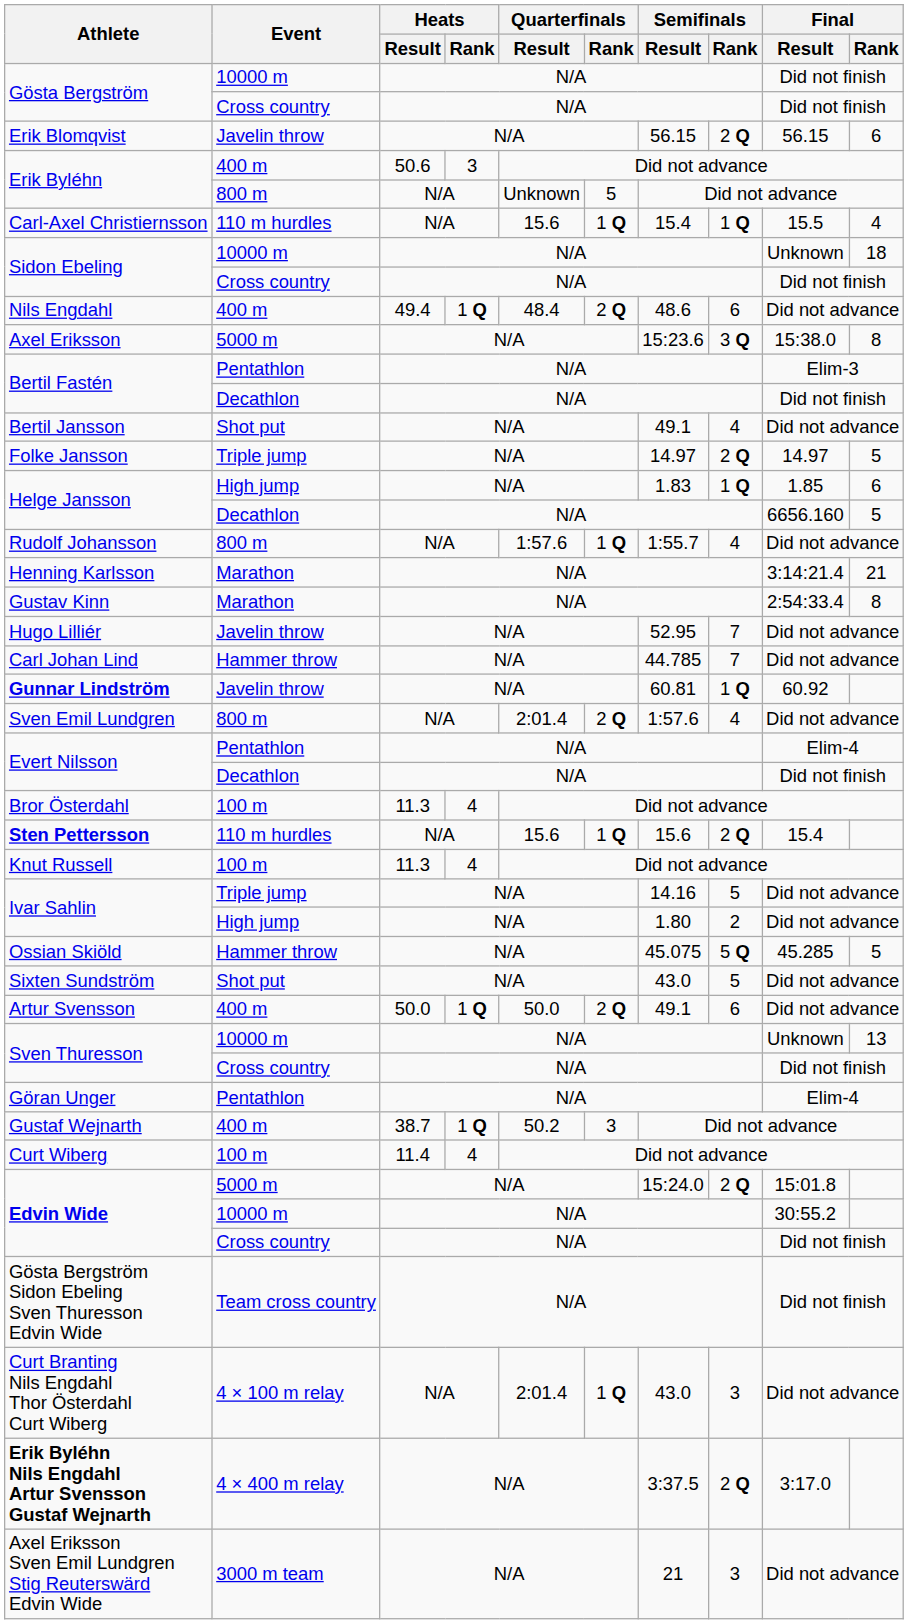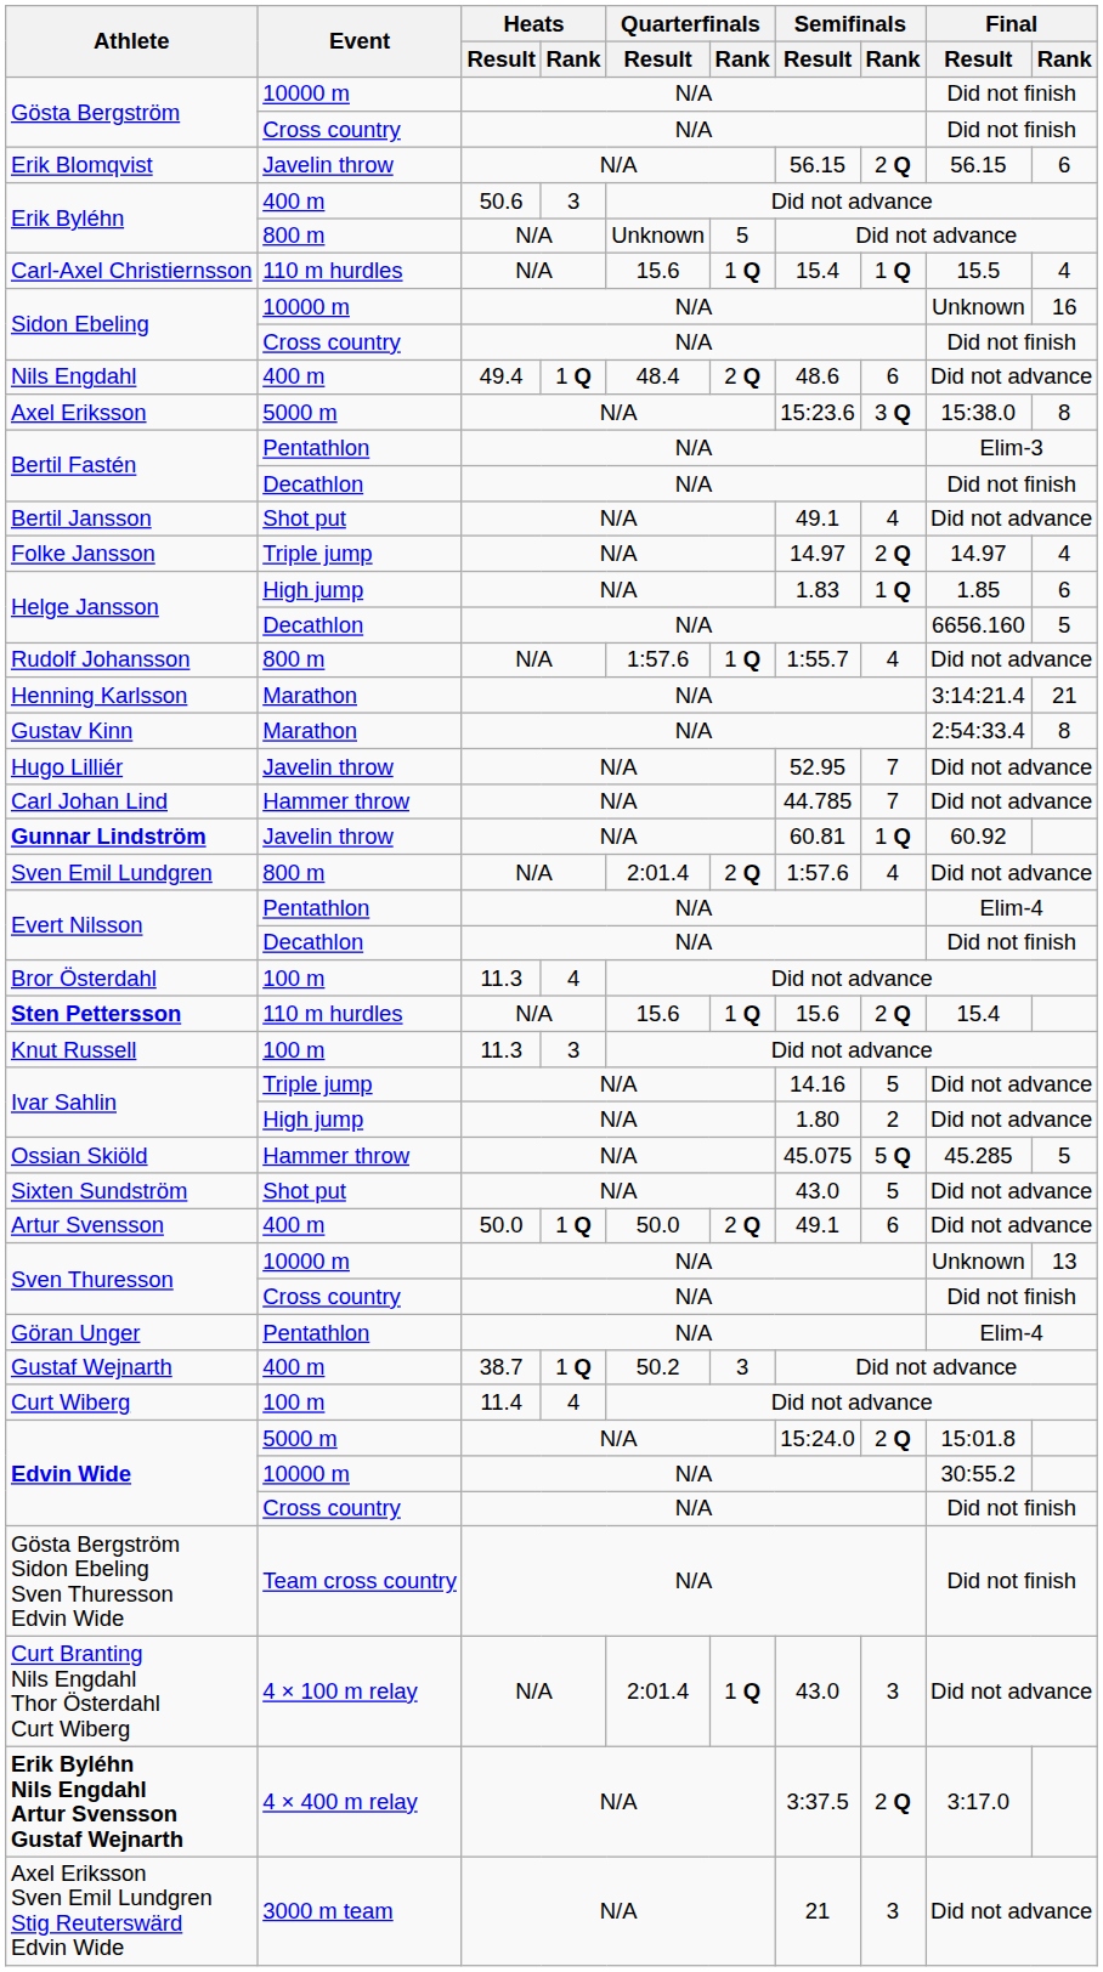 <table class=wikitable style="font-size:90%">
 <tr>
 <th rowspan=2>Athlete</th>
 <th rowspan=2>Event</th>
 <th colspan=2>Heats</th>
 <th colspan=2>Quarterfinals</th>
 <th colspan=2>Semifinals</th>
 <th colspan=2>Final</th>
 </tr>
 <tr>
 <th>Result</th>
 <th>Rank</th>
 <th>Result</th>
 <th>Rank</th>
 <th>Result</th>
 <th>Rank</th>
 <th>Result</th>
 <th>Rank</th>
 </tr>
 <tr>
 <td rowspan=2><a href='#'>Gösta Bergström</a></td>
 <td><a href='#'>10000 m</a></td>
 <td align=center colspan=6>N/A</td>
 <td align=center colspan=2>Did not finish</td>
 </tr>
 <tr>
 <td><a href='#'>Cross country</a></td>
 <td align=center colspan=6>N/A</td>
 <td align=center colspan=2>Did not finish</td>
 </tr>
 <tr>
 <td><a href='#'>Erik Blomqvist</a></td>
 <td><a href='#'>Javelin throw</a></td>
 <td align=center colspan=4>N/A</td>
 <td align=center>56.15</td>
 <td align=center>2 <strong>Q</strong></td>
 <td align=center>56.15</td>
 <td align=center>6</td>
 </tr>
 <tr>
 <td rowspan=2><a href='#'>Erik Byléhn</a></td>
 <td><a href='#'>400 m</a></td>
 <td align=center>50.6</td>
 <td align=center>3</td>
 <td align=center colspan=6>Did not advance</td>
 </tr>
 <tr>
 <td><a href='#'>800 m</a></td>
 <td align=center colspan=2>N/A</td>
 <td align=center>Unknown</td>
 <td align=center>5</td>
 <td align=center colspan=4>Did not advance</td>
 </tr>
 <tr>
 <td><a href='#'>Carl-Axel Christiernsson</a></td>
 <td><a href='#'>110 m hurdles</a></td>
 <td align=center colspan=2>N/A</td>
 <td align=center>15.6</td>
 <td align=center>1 <strong>Q</strong></td>
 <td align=center>15.4</td>
 <td align=center>1 <strong>Q</strong></td>
 <td align=center>15.5</td>
 <td align=center>4</td>
 </tr>
 <tr>
 <td rowspan=2><a href='#'>Sidon Ebeling</a></td>
 <td><a href='#'>10000 m</a></td>
 <td align=center colspan=6>N/A</td>
 <td align=center>Unknown</td>
-<td align=center>18</td>
+<td align=center>16</td>
 </tr>
 <tr>
 <td><a href='#'>Cross country</a></td>
 <td align=center colspan=6>N/A</td>
 <td align=center colspan=2>Did not finish</td>
 </tr>
 <tr>
 <td><a href='#'>Nils Engdahl</a></td>
 <td><a href='#'>400 m</a></td>
 <td align=center>49.4</td>
 <td align=center>1 <strong>Q</strong></td>
 <td align=center>48.4</td>
 <td align=center>2 <strong>Q</strong></td>
 <td align=center>48.6</td>
 <td align=center>6</td>
 <td align=center colspan=2>Did not advance</td>
 </tr>
 <tr>
 <td><a href='#'>Axel Eriksson</a></td>
 <td><a href='#'>5000 m</a></td>
 <td align=center colspan=4>N/A</td>
 <td align=center>15:23.6</td>
 <td align=center>3 <strong>Q</strong></td>
 <td align=center>15:38.0</td>
 <td align=center>8</td>
 </tr>
 <tr>
 <td rowspan=2><a href='#'>Bertil Fastén</a></td>
 <td><a href='#'>Pentathlon</a></td>
 <td align=center colspan=6>N/A</td>
 <td align=center colspan=2>Elim-3</td>
 </tr>
 <tr>
 <td><a href='#'>Decathlon</a></td>
 <td align=center colspan=6>N/A</td>
 <td align=center colspan=2>Did not finish</td>
 </tr>
 <tr>
 <td><a href='#'>Bertil Jansson</a></td>
 <td><a href='#'>Shot put</a></td>
 <td align=center colspan=4>N/A</td>
 <td align=center>49.1</td>
 <td align=center>4</td>
 <td align=center colspan=2>Did not advance</td>
 </tr>
 <tr>
 <td><a href='#'>Folke Jansson</a></td>
 <td><a href='#'>Triple jump</a></td>
 <td align=center colspan=4>N/A</td>
 <td align=center>14.97</td>
 <td align=center>2 <strong>Q</strong></td>
 <td align=center>14.97</td>
-<td align=center>5</td>
+<td align=center>4</td>
 </tr>
 <tr>
 <td rowspan=2><a href='#'>Helge Jansson</a></td>
 <td><a href='#'>High jump</a></td>
 <td align=center colspan=4>N/A</td>
 <td align=center>1.83</td>
 <td align=center>1 <strong>Q</strong></td>
 <td align=center>1.85</td>
 <td align=center>6</td>
 </tr>
 <tr>
 <td><a href='#'>Decathlon</a></td>
 <td align=center colspan=6>N/A</td>
 <td align=center>6656.160</td>
 <td align=center>5</td>
 </tr>
 <tr>
 <td><a href='#'>Rudolf Johansson</a></td>
 <td><a href='#'>800 m</a></td>
 <td align=center colspan=2>N/A</td>
 <td align=center>1:57.6</td>
 <td align=center>1 <strong>Q</strong></td>
 <td align=center>1:55.7</td>
 <td align=center>4</td>
 <td align=center colspan=2>Did not advance</td>
 </tr>
 <tr>
 <td><a href='#'>Henning Karlsson</a></td>
 <td><a href='#'>Marathon</a></td>
 <td align=center colspan=6>N/A</td>
 <td align=center>3:14:21.4</td>
 <td align=center>21</td>
 </tr>
 <tr>
 <td><a href='#'>Gustav Kinn</a></td>
 <td><a href='#'>Marathon</a></td>
 <td align=center colspan=6>N/A</td>
 <td align=center>2:54:33.4</td>
 <td align=center>8</td>
 </tr>
 <tr>
 <td><a href='#'>Hugo Lilliér</a></td>
 <td><a href='#'>Javelin throw</a></td>
 <td align=center colspan=4>N/A</td>
 <td align=center>52.95</td>
 <td align=center>7</td>
 <td align=center colspan=2>Did not advance</td>
 </tr>
 <tr>
 <td><a href='#'>Carl Johan Lind</a></td>
 <td><a href='#'>Hammer throw</a></td>
 <td align=center colspan=4>N/A</td>
 <td align=center>44.785</td>
 <td align=center>7</td>
 <td align=center colspan=2>Did not advance</td>
 </tr>
 <tr>
 <td><strong><a href='#'>Gunnar Lindström</a></strong></td>
 <td><a href='#'>Javelin throw</a></td>
 <td align=center colspan=4>N/A</td>
 <td align=center>60.81</td>
 <td align=center>1 <strong>Q</strong></td>
 <td align=center>60.92</td>
 <td align=center></td>
 </tr>
 <tr>
 <td><a href='#'>Sven Emil Lundgren</a></td>
 <td><a href='#'>800 m</a></td>
 <td align=center colspan=2>N/A</td>
 <td align=center>2:01.4</td>
 <td align=center>2 <strong>Q</strong></td>
 <td align=center>1:57.6</td>
 <td align=center>4</td>
 <td align=center colspan=2>Did not advance</td>
 </tr>
 <tr>
 <td rowspan=2><a href='#'>Evert Nilsson</a></td>
 <td><a href='#'>Pentathlon</a></td>
 <td align=center colspan=6>N/A</td>
 <td align=center colspan=2>Elim-4</td>
 </tr>
 <tr>
 <td><a href='#'>Decathlon</a></td>
 <td align=center colspan=6>N/A</td>
 <td align=center colspan=2>Did not finish</td>
 </tr>
 <tr>
 <td><a href='#'>Bror Österdahl</a></td>
 <td><a href='#'>100 m</a></td>
 <td align=center>11.3</td>
 <td align=center>4</td>
 <td align=center colspan=6>Did not advance</td>
 </tr>
 <tr>
 <td><strong><a href='#'>Sten Pettersson</a></strong></td>
 <td><a href='#'>110 m hurdles</a></td>
 <td align=center colspan=2>N/A</td>
 <td align=center>15.6</td>
 <td align=center>1 <strong>Q</strong></td>
 <td align=center>15.6</td>
 <td align=center>2 <strong>Q</strong></td>
 <td align=center>15.4</td>
 <td align=center></td>
 </tr>
 <tr>
 <td><a href='#'>Knut Russell</a></td>
 <td><a href='#'>100 m</a></td>
 <td align=center>11.3</td>
-<td align=center>4</td>
+<td align=center>3</td>
 <td align=center colspan=6>Did not advance</td>
 </tr>
 <tr>
 <td rowspan=2><a href='#'>Ivar Sahlin</a></td>
 <td><a href='#'>Triple jump</a></td>
 <td align=center colspan=4>N/A</td>
 <td align=center>14.16</td>
 <td align=center>5</td>
 <td align=center colspan=2>Did not advance</td>
 </tr>
 <tr>
 <td><a href='#'>High jump</a></td>
 <td align=center colspan=4>N/A</td>
 <td align=center>1.80</td>
 <td align=center>2</td>
 <td align=center colspan=2>Did not advance</td>
 </tr>
 <tr>
 <td><a href='#'>Ossian Skiöld</a></td>
 <td><a href='#'>Hammer throw</a></td>
 <td align=center colspan=4>N/A</td>
 <td align=center>45.075</td>
 <td align=center>5 <strong>Q</strong></td>
 <td align=center>45.285</td>
 <td align=center>5</td>
 </tr>
 <tr>
 <td><a href='#'>Sixten Sundström</a></td>
 <td><a href='#'>Shot put</a></td>
 <td align=center colspan=4>N/A</td>
 <td align=center>43.0</td>
 <td align=center>5</td>
 <td align=center colspan=2>Did not advance</td>
 </tr>
 <tr>
 <td><a href='#'>Artur Svensson</a></td>
 <td><a href='#'>400 m</a></td>
 <td align=center>50.0</td>
 <td align=center>1 <strong>Q</strong></td>
 <td align=center>50.0</td>
 <td align=center>2 <strong>Q</strong></td>
 <td align=center>49.1</td>
 <td align=center>6</td>
 <td align=center colspan=2>Did not advance</td>
 </tr>
 <tr>
 <td rowspan=2><a href='#'>Sven Thuresson</a></td>
 <td><a href='#'>10000 m</a></td>
 <td align=center colspan=6>N/A</td>
 <td align=center>Unknown</td>
 <td align=center>13</td>
 </tr>
 <tr>
 <td><a href='#'>Cross country</a></td>
 <td align=center colspan=6>N/A</td>
 <td align=center colspan=2>Did not finish</td>
 </tr>
 <tr>
 <td><a href='#'>Göran Unger</a></td>
 <td><a href='#'>Pentathlon</a></td>
 <td align=center colspan=6>N/A</td>
 <td align=center colspan=2>Elim-4</td>
 </tr>
 <tr>
 <td><a href='#'>Gustaf Wejnarth</a></td>
 <td><a href='#'>400 m</a></td>
 <td align=center>38.7</td>
 <td align=center>1 <strong>Q</strong></td>
 <td align=center>50.2</td>
 <td align=center>3</td>
 <td align=center colspan=4>Did not advance</td>
 </tr>
 <tr>
 <td><a href='#'>Curt Wiberg</a></td>
 <td><a href='#'>100 m</a></td>
 <td align=center>11.4</td>
 <td align=center>4</td>
 <td align=center colspan=6>Did not advance</td>
 </tr>
 <tr>
 <td rowspan=3><strong><a href='#'>Edvin Wide</a></strong></td>
 <td><a href='#'>5000 m</a></td>
 <td align=center colspan=4>N/A</td>
 <td align=center>15:24.0</td>
 <td align=center>2 <strong>Q</strong></td>
 <td align=center>15:01.8</td>
 <td align=center></td>
 </tr>
 <tr>
 <td><a href='#'>10000 m</a></td>
 <td align=center colspan=6>N/A</td>
 <td align=center>30:55.2</td>
 <td align=center></td>
 </tr>
 <tr>
 <td><a href='#'>Cross country</a></td>
 <td align=center colspan=6>N/A</td>
 <td align=center colspan=2>Did not finish</td>
 </tr>
 <tr>
 <td>Gösta Bergström <br> Sidon Ebeling <br> Sven Thuresson <br> Edvin Wide</td>
 <td><a href='#'>Team cross country</a></td>
 <td align=center colspan=6>N/A</td>
 <td align=center colspan=2>Did not finish</td>
 </tr>
 <tr>
 <td><a href='#'>Curt Branting</a> <br> Nils Engdahl <br> Thor Österdahl <br> Curt Wiberg</td>
 <td><a href='#'>4 × 100 m relay</a></td>
 <td align=center colspan=2>N/A</td>
 <td align=center>2:01.4</td>
 <td align=center>1 <strong>Q</strong></td>
 <td align=center>43.0</td>
 <td align=center>3</td>
 <td align=center colspan=2>Did not advance</td>
 </tr>
 <tr>
 <td><strong>Erik Byléhn <br> Nils Engdahl <br> Artur Svensson <br> Gustaf Wejnarth</strong></td>
 <td><a href='#'>4 × 400 m relay</a></td>
 <td align=center colspan=4>N/A</td>
 <td align=center>3:37.5</td>
 <td align=center>2 <strong>Q</strong></td>
 <td align=center>3:17.0</td>
 <td align=center></td>
 </tr>
 <tr>
 <td>Axel Eriksson <br> Sven Emil Lundgren <br> <a href='#'>Stig Reuterswärd</a> <br> Edvin Wide</td>
 <td><a href='#'>3000 m team</a></td>
 <td align=center colspan=4>N/A</td>
 <td align=center>21</td>
 <td align=center>3</td>
 <td align=center colspan=2>Did not advance</td>
 </tr>
 </table>
